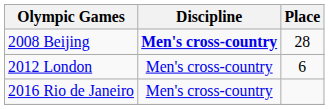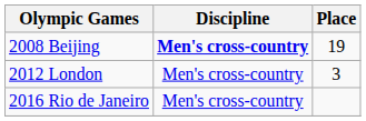 <table class="wikitable">
 <tr>
 <th>Olympic Games</th>
 <th>Discipline</th>
 <th>Place</th>
 </tr>
 <tr>
 <td> <a href='#'>2008 Beijing</a></td>
 <td align=center><strong><a href='#'>Men's cross-country</a></strong></td>
-<td align=center>28</td>
+<td align=center>19</td>
 </tr>
 <tr>
 <td> <a href='#'>2012 London</a></td>
 <td align=center><a href='#'>Men's cross-country</a></td>
-<td align=center>6</td>
+<td align=center>3</td>
 </tr>
 <tr>
 <td> <a href='#'>2016 Rio de Janeiro</a></td>
 <td align=center><a href='#'>Men's cross-country</a></td>
 <td align=center></td>
 </tr>
 <tr>
 </tr>
 </table>
